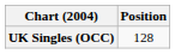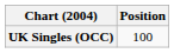 <table class="wikitable plainrowheaders" style="text-align:center">
 <tr>
 <th>Chart (2004)</th>
 <th>Position</th>
 </tr>
 <tr>
 <th scope="row">UK Singles (OCC)</th>
-<td>128</td>
+<td>100</td>
 </tr>
 </table>
